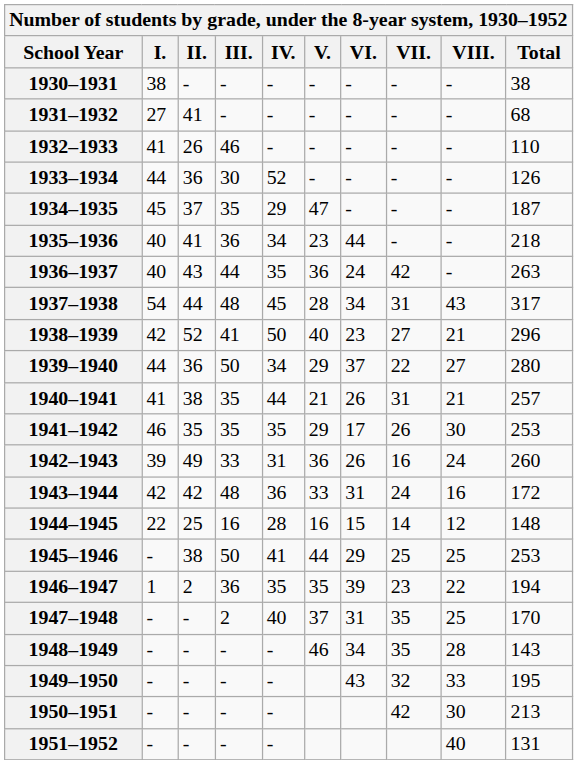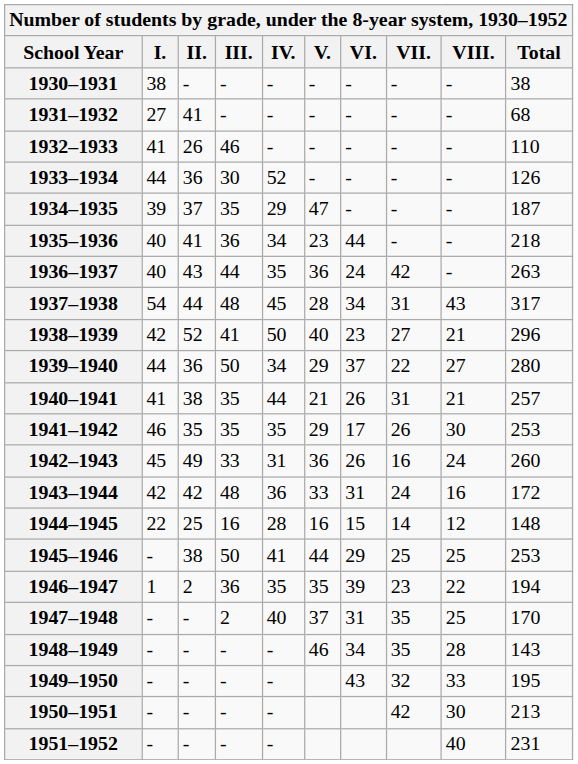 <table class="wikitable">
 <tr>
 <th colspan="10">Number of students by grade, under the 8-year system, 1930–1952</th>
 </tr>
 <tr>
 <th>School Year</th>
 <th>I.</th>
 <th>II.</th>
 <th>III.</th>
 <th>IV.</th>
 <th>V.</th>
 <th>VI.</th>
 <th>VII.</th>
 <th>VIII.</th>
 <th>Total</th>
 </tr>
 <tr>
 <th>1930–1931</th>
 <td>38</td>
 <td>-</td>
 <td>-</td>
 <td>-</td>
 <td>-</td>
 <td>-</td>
 <td>-</td>
 <td>-</td>
 <td>38</td>
 </tr>
 <tr>
 <th>1931–1932</th>
 <td>27</td>
 <td>41</td>
 <td>-</td>
 <td>-</td>
 <td>-</td>
 <td>-</td>
 <td>-</td>
 <td>-</td>
 <td>68</td>
 </tr>
 <tr>
 <th>1932–1933</th>
 <td>41</td>
 <td>26</td>
 <td>46</td>
 <td>-</td>
 <td>-</td>
 <td>-</td>
 <td>-</td>
 <td>-</td>
 <td>110</td>
 </tr>
 <tr>
 <th>1933–1934</th>
 <td>44</td>
 <td>36</td>
 <td>30</td>
 <td>52</td>
 <td>-</td>
 <td>-</td>
 <td>-</td>
 <td>-</td>
 <td>126</td>
 </tr>
 <tr>
 <th>1934–1935</th>
-<td>45</td>
+<td>39</td>
 <td>37</td>
 <td>35</td>
 <td>29</td>
 <td>47</td>
 <td>-</td>
 <td>-</td>
 <td>-</td>
 <td>187</td>
 </tr>
 <tr>
 <th>1935–1936</th>
 <td>40</td>
 <td>41</td>
 <td>36</td>
 <td>34</td>
 <td>23</td>
 <td>44</td>
 <td>-</td>
 <td>-</td>
 <td>218</td>
 </tr>
 <tr>
 <th>1936–1937</th>
 <td>40</td>
 <td>43</td>
 <td>44</td>
 <td>35</td>
 <td>36</td>
 <td>24</td>
 <td>42</td>
 <td>-</td>
 <td>263</td>
 </tr>
 <tr>
 <th>1937–1938</th>
 <td>54</td>
 <td>44</td>
 <td>48</td>
 <td>45</td>
 <td>28</td>
 <td>34</td>
 <td>31</td>
 <td>43</td>
 <td>317</td>
 </tr>
 <tr>
 <th>1938–1939</th>
 <td>42</td>
 <td>52</td>
 <td>41</td>
 <td>50</td>
 <td>40</td>
 <td>23</td>
 <td>27</td>
 <td>21</td>
 <td>296</td>
 </tr>
 <tr>
 <th>1939–1940</th>
 <td>44</td>
 <td>36</td>
 <td>50</td>
 <td>34</td>
 <td>29</td>
 <td>37</td>
 <td>22</td>
 <td>27</td>
 <td>280</td>
 </tr>
 <tr>
 <th>1940–1941</th>
 <td>41</td>
 <td>38</td>
 <td>35</td>
 <td>44</td>
 <td>21</td>
 <td>26</td>
 <td>31</td>
 <td>21</td>
 <td>257</td>
 </tr>
 <tr>
 <th>1941–1942</th>
 <td>46</td>
 <td>35</td>
 <td>35</td>
 <td>35</td>
 <td>29</td>
 <td>17</td>
 <td>26</td>
 <td>30</td>
 <td>253</td>
 </tr>
 <tr>
 <th>1942–1943</th>
-<td>39</td>
+<td>45</td>
 <td>49</td>
 <td>33</td>
 <td>31</td>
 <td>36</td>
 <td>26</td>
 <td>16</td>
 <td>24</td>
 <td>260</td>
 </tr>
 <tr>
 <th>1943–1944</th>
 <td>42</td>
 <td>42</td>
 <td>48</td>
 <td>36</td>
 <td>33</td>
 <td>31</td>
 <td>24</td>
 <td>16</td>
 <td>172</td>
 </tr>
 <tr>
 <th>1944–1945</th>
 <td>22</td>
 <td>25</td>
 <td>16</td>
 <td>28</td>
 <td>16</td>
 <td>15</td>
 <td>14</td>
 <td>12</td>
 <td>148</td>
 </tr>
 <tr>
 <th>1945–1946</th>
 <td>-</td>
 <td>38</td>
 <td>50</td>
 <td>41</td>
 <td>44</td>
 <td>29</td>
 <td>25</td>
 <td>25</td>
 <td>253</td>
 </tr>
 <tr>
 <th>1946–1947</th>
 <td>1</td>
 <td>2</td>
 <td>36</td>
 <td>35</td>
 <td>35</td>
 <td>39</td>
 <td>23</td>
 <td>22</td>
 <td>194</td>
 </tr>
 <tr>
 <th>1947–1948</th>
 <td>-</td>
 <td>-</td>
 <td>2</td>
 <td>40</td>
 <td>37</td>
 <td>31</td>
 <td>35</td>
 <td>25</td>
 <td>170</td>
 </tr>
 <tr>
 <th>1948–1949</th>
 <td>-</td>
 <td>-</td>
 <td>-</td>
 <td>-</td>
 <td>46</td>
 <td>34</td>
 <td>35</td>
 <td>28</td>
 <td>143</td>
 </tr>
 <tr>
 <th>1949–1950</th>
 <td>-</td>
 <td>-</td>
 <td>-</td>
 <td>-</td>
 <td></td>
 <td>43</td>
 <td>32</td>
 <td>33</td>
 <td>195</td>
 </tr>
 <tr>
 <th>1950–1951</th>
 <td>-</td>
 <td>-</td>
 <td>-</td>
 <td>-</td>
 <td></td>
 <td></td>
 <td>42</td>
 <td>30</td>
 <td>213</td>
 </tr>
 <tr>
 <th>1951–1952</th>
 <td>-</td>
 <td>-</td>
 <td>-</td>
 <td>-</td>
 <td></td>
 <td></td>
 <td></td>
 <td>40</td>
-<td>131</td>
+<td>231</td>
 </tr>
 </table>
